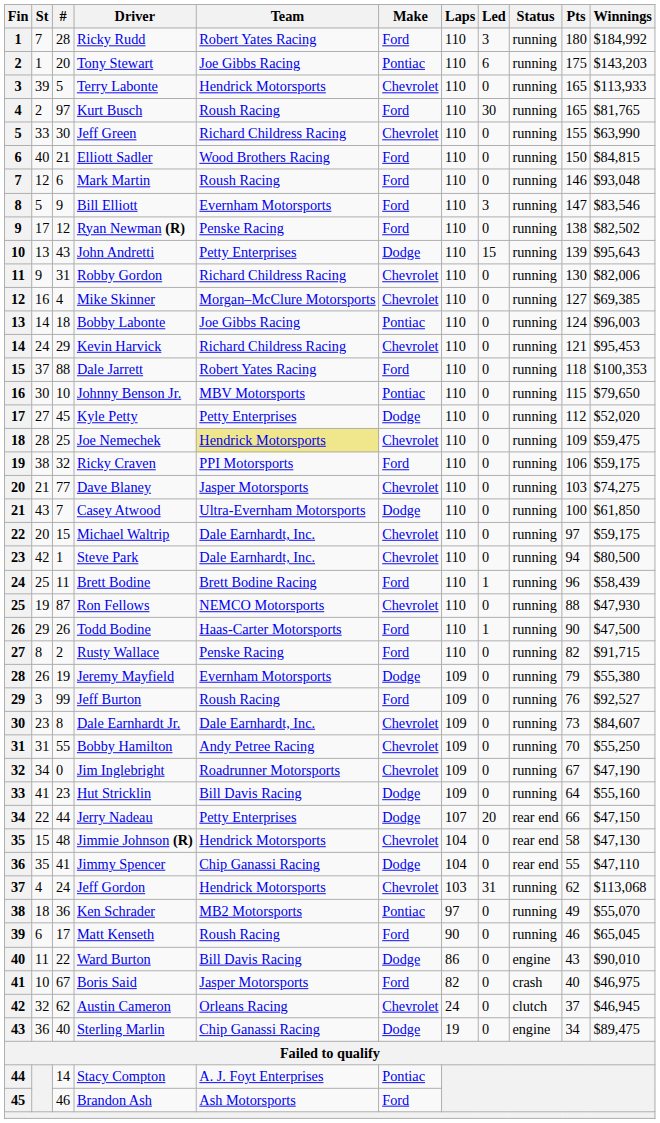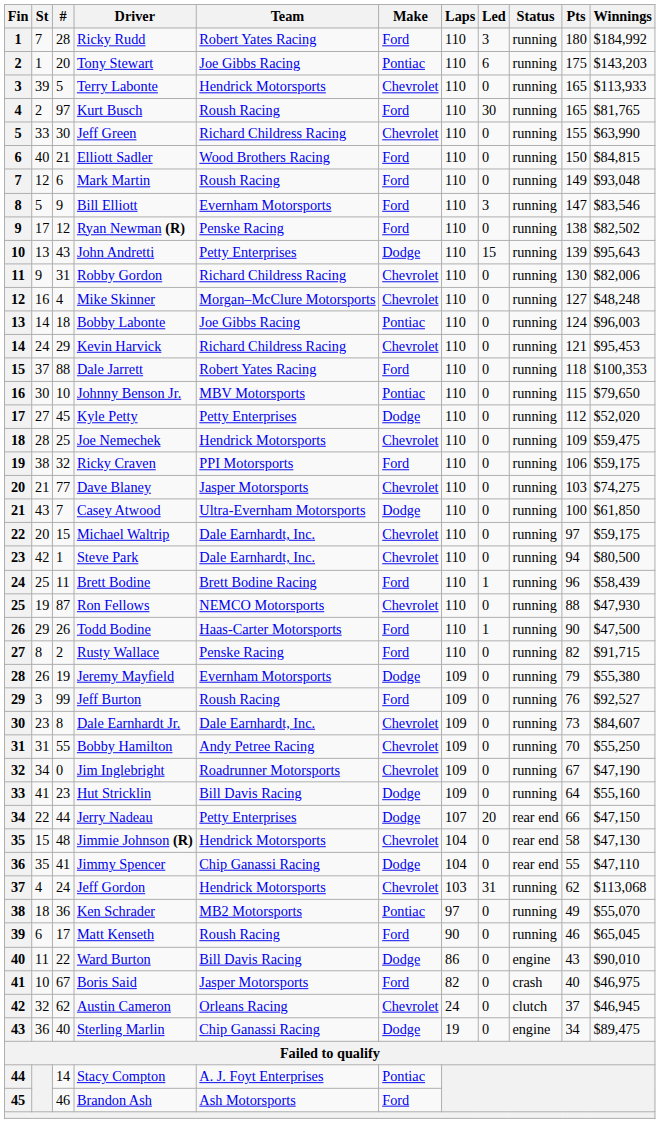 <table class="wikitable" style="font-size:95%">
 <tr>
 <th>Fin</th>
 <th>St</th>
 <th>#</th>
 <th>Driver</th>
 <th>Team</th>
 <th>Make</th>
 <th>Laps</th>
 <th>Led</th>
 <th>Status</th>
 <th>Pts</th>
 <th>Winnings</th>
 </tr>
 <tr>
 <th>1</th>
 <td>7</td>
 <td>28</td>
 <td><a href='#'>Ricky Rudd</a></td>
 <td><a href='#'>Robert Yates Racing</a></td>
 <td><a href='#'>Ford</a></td>
 <td>110</td>
 <td>3</td>
 <td>running</td>
 <td>180</td>
 <td>$184,992</td>
 </tr>
 <tr>
 <th>2</th>
 <td>1</td>
 <td>20</td>
 <td><a href='#'>Tony Stewart</a></td>
 <td><a href='#'>Joe Gibbs Racing</a></td>
 <td><a href='#'>Pontiac</a></td>
 <td>110</td>
 <td>6</td>
 <td>running</td>
 <td>175</td>
 <td>$143,203</td>
 </tr>
 <tr>
 <th>3</th>
 <td>39</td>
 <td>5</td>
 <td><a href='#'>Terry Labonte</a></td>
 <td><a href='#'>Hendrick Motorsports</a></td>
 <td><a href='#'>Chevrolet</a></td>
 <td>110</td>
 <td>0</td>
 <td>running</td>
 <td>165</td>
 <td>$113,933</td>
 </tr>
 <tr>
 <th>4</th>
 <td>2</td>
 <td>97</td>
 <td><a href='#'>Kurt Busch</a></td>
 <td><a href='#'>Roush Racing</a></td>
 <td><a href='#'>Ford</a></td>
 <td>110</td>
 <td>30</td>
 <td>running</td>
 <td>165</td>
 <td>$81,765</td>
 </tr>
 <tr>
 <th>5</th>
 <td>33</td>
 <td>30</td>
 <td><a href='#'>Jeff Green</a></td>
 <td><a href='#'>Richard Childress Racing</a></td>
 <td><a href='#'>Chevrolet</a></td>
 <td>110</td>
 <td>0</td>
 <td>running</td>
 <td>155</td>
 <td>$63,990</td>
 </tr>
 <tr>
 <th>6</th>
 <td>40</td>
 <td>21</td>
 <td><a href='#'>Elliott Sadler</a></td>
 <td><a href='#'>Wood Brothers Racing</a></td>
 <td><a href='#'>Ford</a></td>
 <td>110</td>
 <td>0</td>
 <td>running</td>
 <td>150</td>
 <td>$84,815</td>
 </tr>
 <tr>
 <th>7</th>
 <td>12</td>
 <td>6</td>
 <td><a href='#'>Mark Martin</a></td>
 <td><a href='#'>Roush Racing</a></td>
 <td><a href='#'>Ford</a></td>
 <td>110</td>
 <td>0</td>
 <td>running</td>
-<td>146</td>
+<td>149</td>
 <td>$93,048</td>
 </tr>
 <tr>
 <th>8</th>
 <td>5</td>
 <td>9</td>
 <td><a href='#'>Bill Elliott</a></td>
 <td><a href='#'>Evernham Motorsports</a></td>
 <td><a href='#'>Ford</a></td>
 <td>110</td>
 <td>3</td>
 <td>running</td>
 <td>147</td>
 <td>$83,546</td>
 </tr>
 <tr>
 <th>9</th>
 <td>17</td>
 <td>12</td>
 <td><a href='#'>Ryan Newman</a> <strong>(R)</strong></td>
 <td><a href='#'>Penske Racing</a></td>
 <td><a href='#'>Ford</a></td>
 <td>110</td>
 <td>0</td>
 <td>running</td>
 <td>138</td>
 <td>$82,502</td>
 </tr>
 <tr>
 <th>10</th>
 <td>13</td>
 <td>43</td>
 <td><a href='#'>John Andretti</a></td>
 <td><a href='#'>Petty Enterprises</a></td>
 <td><a href='#'>Dodge</a></td>
 <td>110</td>
 <td>15</td>
 <td>running</td>
 <td>139</td>
 <td>$95,643</td>
 </tr>
 <tr>
 <th>11</th>
 <td>9</td>
 <td>31</td>
 <td><a href='#'>Robby Gordon</a></td>
 <td><a href='#'>Richard Childress Racing</a></td>
 <td><a href='#'>Chevrolet</a></td>
 <td>110</td>
 <td>0</td>
 <td>running</td>
 <td>130</td>
 <td>$82,006</td>
 </tr>
 <tr>
 <th>12</th>
 <td>16</td>
 <td>4</td>
 <td><a href='#'>Mike Skinner</a></td>
 <td><a href='#'>Morgan–McClure Motorsports</a></td>
 <td><a href='#'>Chevrolet</a></td>
 <td>110</td>
 <td>0</td>
 <td>running</td>
 <td>127</td>
-<td>$69,385</td>
+<td>$48,248</td>
 </tr>
 <tr>
 <th>13</th>
 <td>14</td>
 <td>18</td>
 <td><a href='#'>Bobby Labonte</a></td>
 <td><a href='#'>Joe Gibbs Racing</a></td>
 <td><a href='#'>Pontiac</a></td>
 <td>110</td>
 <td>0</td>
 <td>running</td>
 <td>124</td>
 <td>$96,003</td>
 </tr>
 <tr>
 <th>14</th>
 <td>24</td>
 <td>29</td>
 <td><a href='#'>Kevin Harvick</a></td>
 <td><a href='#'>Richard Childress Racing</a></td>
 <td><a href='#'>Chevrolet</a></td>
 <td>110</td>
 <td>0</td>
 <td>running</td>
 <td>121</td>
 <td>$95,453</td>
 </tr>
 <tr>
 <th>15</th>
 <td>37</td>
 <td>88</td>
 <td><a href='#'>Dale Jarrett</a></td>
 <td><a href='#'>Robert Yates Racing</a></td>
 <td><a href='#'>Ford</a></td>
 <td>110</td>
 <td>0</td>
 <td>running</td>
 <td>118</td>
 <td>$100,353</td>
 </tr>
 <tr>
 <th>16</th>
 <td>30</td>
 <td>10</td>
 <td><a href='#'>Johnny Benson Jr.</a></td>
 <td><a href='#'>MBV Motorsports</a></td>
 <td><a href='#'>Pontiac</a></td>
 <td>110</td>
 <td>0</td>
 <td>running</td>
 <td>115</td>
 <td>$79,650</td>
 </tr>
 <tr>
 <th>17</th>
 <td>27</td>
 <td>45</td>
 <td><a href='#'>Kyle Petty</a></td>
 <td><a href='#'>Petty Enterprises</a></td>
 <td><a href='#'>Dodge</a></td>
 <td>110</td>
 <td>0</td>
 <td>running</td>
 <td>112</td>
 <td>$52,020</td>
 </tr>
 <tr>
 <th>18</th>
 <td>28</td>
 <td>25</td>
 <td><a href='#'>Joe Nemechek</a></td>
-<td style="background: khaki;"><a href='#'>Hendrick Motorsports</a></td>
+<td><a href='#'>Hendrick Motorsports</a></td>
 <td><a href='#'>Chevrolet</a></td>
 <td>110</td>
 <td>0</td>
 <td>running</td>
 <td>109</td>
 <td>$59,475</td>
 </tr>
 <tr>
 <th>19</th>
 <td>38</td>
 <td>32</td>
 <td><a href='#'>Ricky Craven</a></td>
 <td><a href='#'>PPI Motorsports</a></td>
 <td><a href='#'>Ford</a></td>
 <td>110</td>
 <td>0</td>
 <td>running</td>
 <td>106</td>
 <td>$59,175</td>
 </tr>
 <tr>
 <th>20</th>
 <td>21</td>
 <td>77</td>
 <td><a href='#'>Dave Blaney</a></td>
 <td><a href='#'>Jasper Motorsports</a></td>
 <td><a href='#'>Chevrolet</a></td>
 <td>110</td>
 <td>0</td>
 <td>running</td>
 <td>103</td>
 <td>$74,275</td>
 </tr>
 <tr>
 <th>21</th>
 <td>43</td>
 <td>7</td>
 <td><a href='#'>Casey Atwood</a></td>
 <td><a href='#'>Ultra-Evernham Motorsports</a></td>
 <td><a href='#'>Dodge</a></td>
 <td>110</td>
 <td>0</td>
 <td>running</td>
 <td>100</td>
 <td>$61,850</td>
 </tr>
 <tr>
 <th>22</th>
 <td>20</td>
 <td>15</td>
 <td><a href='#'>Michael Waltrip</a></td>
 <td><a href='#'>Dale Earnhardt, Inc.</a></td>
 <td><a href='#'>Chevrolet</a></td>
 <td>110</td>
 <td>0</td>
 <td>running</td>
 <td>97</td>
 <td>$59,175</td>
 </tr>
 <tr>
 <th>23</th>
 <td>42</td>
 <td>1</td>
 <td><a href='#'>Steve Park</a></td>
 <td><a href='#'>Dale Earnhardt, Inc.</a></td>
 <td><a href='#'>Chevrolet</a></td>
 <td>110</td>
 <td>0</td>
 <td>running</td>
 <td>94</td>
 <td>$80,500</td>
 </tr>
 <tr>
 <th>24</th>
 <td>25</td>
 <td>11</td>
 <td><a href='#'>Brett Bodine</a></td>
 <td><a href='#'>Brett Bodine Racing</a></td>
 <td><a href='#'>Ford</a></td>
 <td>110</td>
 <td>1</td>
 <td>running</td>
 <td>96</td>
 <td>$58,439</td>
 </tr>
 <tr>
 <th>25</th>
 <td>19</td>
 <td>87</td>
 <td><a href='#'>Ron Fellows</a></td>
 <td><a href='#'>NEMCO Motorsports</a></td>
 <td><a href='#'>Chevrolet</a></td>
 <td>110</td>
 <td>0</td>
 <td>running</td>
 <td>88</td>
 <td>$47,930</td>
 </tr>
 <tr>
 <th>26</th>
 <td>29</td>
 <td>26</td>
 <td><a href='#'>Todd Bodine</a></td>
 <td><a href='#'>Haas-Carter Motorsports</a></td>
 <td><a href='#'>Ford</a></td>
 <td>110</td>
 <td>1</td>
 <td>running</td>
 <td>90</td>
 <td>$47,500</td>
 </tr>
 <tr>
 <th>27</th>
 <td>8</td>
 <td>2</td>
 <td><a href='#'>Rusty Wallace</a></td>
 <td><a href='#'>Penske Racing</a></td>
 <td><a href='#'>Ford</a></td>
 <td>110</td>
 <td>0</td>
 <td>running</td>
 <td>82</td>
 <td>$91,715</td>
 </tr>
 <tr>
 <th>28</th>
 <td>26</td>
 <td>19</td>
 <td><a href='#'>Jeremy Mayfield</a></td>
 <td><a href='#'>Evernham Motorsports</a></td>
 <td><a href='#'>Dodge</a></td>
 <td>109</td>
 <td>0</td>
 <td>running</td>
 <td>79</td>
 <td>$55,380</td>
 </tr>
 <tr>
 <th>29</th>
 <td>3</td>
 <td>99</td>
 <td><a href='#'>Jeff Burton</a></td>
 <td><a href='#'>Roush Racing</a></td>
 <td><a href='#'>Ford</a></td>
 <td>109</td>
 <td>0</td>
 <td>running</td>
 <td>76</td>
 <td>$92,527</td>
 </tr>
 <tr>
 <th>30</th>
 <td>23</td>
 <td>8</td>
 <td><a href='#'>Dale Earnhardt Jr.</a></td>
 <td><a href='#'>Dale Earnhardt, Inc.</a></td>
 <td><a href='#'>Chevrolet</a></td>
 <td>109</td>
 <td>0</td>
 <td>running</td>
 <td>73</td>
 <td>$84,607</td>
 </tr>
 <tr>
 <th>31</th>
 <td>31</td>
 <td>55</td>
 <td><a href='#'>Bobby Hamilton</a></td>
 <td><a href='#'>Andy Petree Racing</a></td>
 <td><a href='#'>Chevrolet</a></td>
 <td>109</td>
 <td>0</td>
 <td>running</td>
 <td>70</td>
 <td>$55,250</td>
 </tr>
 <tr>
 <th>32</th>
 <td>34</td>
 <td>0</td>
 <td><a href='#'>Jim Inglebright</a></td>
 <td><a href='#'>Roadrunner Motorsports</a></td>
 <td><a href='#'>Chevrolet</a></td>
 <td>109</td>
 <td>0</td>
 <td>running</td>
 <td>67</td>
 <td>$47,190</td>
 </tr>
 <tr>
 <th>33</th>
 <td>41</td>
 <td>23</td>
 <td><a href='#'>Hut Stricklin</a></td>
 <td><a href='#'>Bill Davis Racing</a></td>
 <td><a href='#'>Dodge</a></td>
 <td>109</td>
 <td>0</td>
 <td>running</td>
 <td>64</td>
 <td>$55,160</td>
 </tr>
 <tr>
 <th>34</th>
 <td>22</td>
 <td>44</td>
 <td><a href='#'>Jerry Nadeau</a></td>
 <td><a href='#'>Petty Enterprises</a></td>
 <td><a href='#'>Dodge</a></td>
 <td>107</td>
 <td>20</td>
 <td>rear end</td>
 <td>66</td>
 <td>$47,150</td>
 </tr>
 <tr>
 <th>35</th>
 <td>15</td>
 <td>48</td>
 <td><a href='#'>Jimmie Johnson</a> <strong>(R)</strong></td>
 <td><a href='#'>Hendrick Motorsports</a></td>
 <td><a href='#'>Chevrolet</a></td>
 <td>104</td>
 <td>0</td>
 <td>rear end</td>
 <td>58</td>
 <td>$47,130</td>
 </tr>
 <tr>
 <th>36</th>
 <td>35</td>
 <td>41</td>
 <td><a href='#'>Jimmy Spencer</a></td>
 <td><a href='#'>Chip Ganassi Racing</a></td>
 <td><a href='#'>Dodge</a></td>
 <td>104</td>
 <td>0</td>
 <td>rear end</td>
 <td>55</td>
 <td>$47,110</td>
 </tr>
 <tr>
 <th>37</th>
 <td>4</td>
 <td>24</td>
 <td><a href='#'>Jeff Gordon</a></td>
 <td><a href='#'>Hendrick Motorsports</a></td>
 <td><a href='#'>Chevrolet</a></td>
 <td>103</td>
 <td>31</td>
 <td>running</td>
 <td>62</td>
 <td>$113,068</td>
 </tr>
 <tr>
 <th>38</th>
 <td>18</td>
 <td>36</td>
 <td><a href='#'>Ken Schrader</a></td>
 <td><a href='#'>MB2 Motorsports</a></td>
 <td><a href='#'>Pontiac</a></td>
 <td>97</td>
 <td>0</td>
 <td>running</td>
 <td>49</td>
 <td>$55,070</td>
 </tr>
 <tr>
 <th>39</th>
 <td>6</td>
 <td>17</td>
 <td><a href='#'>Matt Kenseth</a></td>
 <td><a href='#'>Roush Racing</a></td>
 <td><a href='#'>Ford</a></td>
 <td>90</td>
 <td>0</td>
 <td>running</td>
 <td>46</td>
 <td>$65,045</td>
 </tr>
 <tr>
 <th>40</th>
 <td>11</td>
 <td>22</td>
 <td><a href='#'>Ward Burton</a></td>
 <td><a href='#'>Bill Davis Racing</a></td>
 <td><a href='#'>Dodge</a></td>
 <td>86</td>
 <td>0</td>
 <td>engine</td>
 <td>43</td>
 <td>$90,010</td>
 </tr>
 <tr>
 <th>41</th>
 <td>10</td>
 <td>67</td>
 <td><a href='#'>Boris Said</a></td>
 <td><a href='#'>Jasper Motorsports</a></td>
 <td><a href='#'>Ford</a></td>
 <td>82</td>
 <td>0</td>
 <td>crash</td>
 <td>40</td>
 <td>$46,975</td>
 </tr>
 <tr>
 <th>42</th>
 <td>32</td>
 <td>62</td>
 <td><a href='#'>Austin Cameron</a></td>
 <td><a href='#'>Orleans Racing</a></td>
 <td><a href='#'>Chevrolet</a></td>
 <td>24</td>
 <td>0</td>
 <td>clutch</td>
 <td>37</td>
 <td>$46,945</td>
 </tr>
 <tr>
 <th>43</th>
 <td>36</td>
 <td>40</td>
 <td><a href='#'>Sterling Marlin</a></td>
 <td><a href='#'>Chip Ganassi Racing</a></td>
 <td><a href='#'>Dodge</a></td>
 <td>19</td>
 <td>0</td>
 <td>engine</td>
 <td>34</td>
 <td>$89,475</td>
 </tr>
 <tr>
 <th colspan="11">Failed to qualify</th>
 </tr>
 <tr>
 <th>44</th>
 <th rowspan="2"></th>
 <td>14</td>
 <td><a href='#'>Stacy Compton</a></td>
 <td><a href='#'>A. J. Foyt Enterprises</a></td>
 <td><a href='#'>Pontiac</a></td>
 <th colspan="5" rowspan="2"></th>
 </tr>
 <tr>
 <th>45</th>
 <td>46</td>
 <td><a href='#'>Brandon Ash</a></td>
 <td><a href='#'>Ash Motorsports</a></td>
 <td><a href='#'>Ford</a></td>
 </tr>
 <tr>
 <th colspan="11"></th>
 </tr>
 </table>
